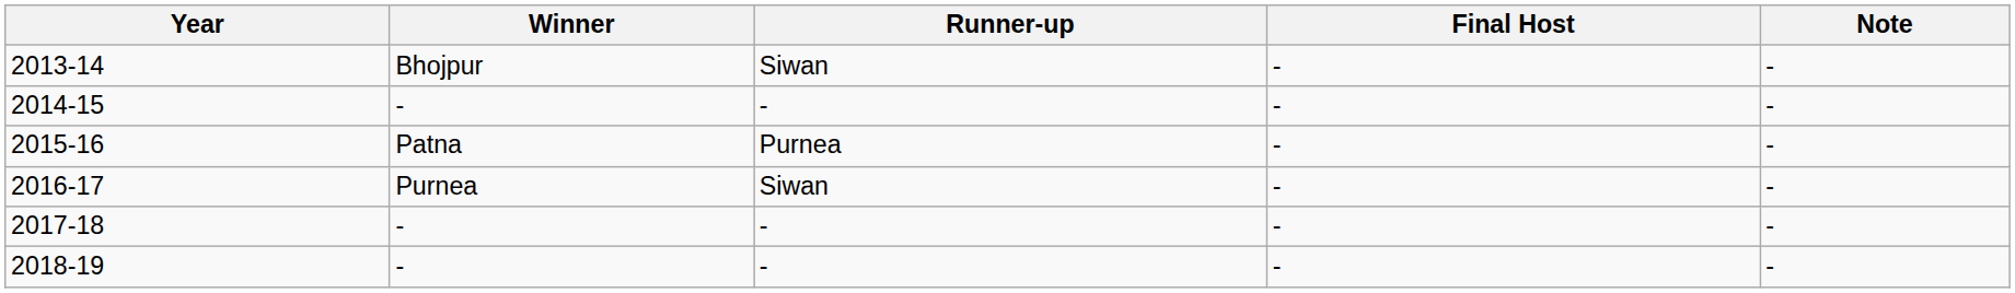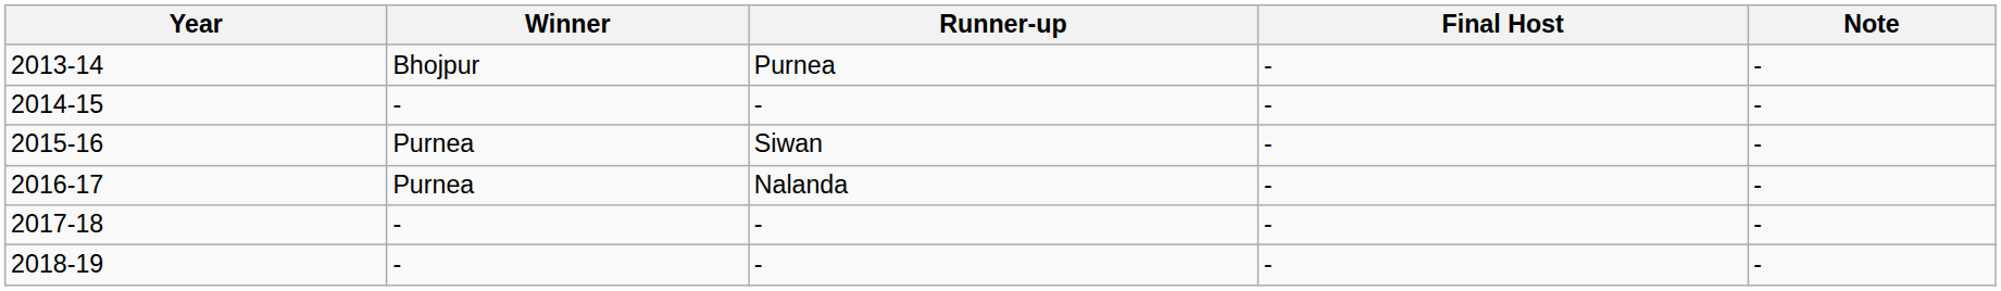 <table class="wikitable" width="100%">
 <tr>
 <th>Year</th>
 <th>Winner</th>
 <th>Runner-up</th>
 <th>Final Host</th>
 <th>Note</th>
 </tr>
 <tr>
 <td>2013-14</td>
 <td>Bhojpur</td>
-<td>Siwan</td>
+<td>Purnea</td>
 <td>-</td>
 <td>-</td>
 </tr>
 <tr>
 <td>2014-15</td>
 <td>-</td>
 <td>-</td>
 <td>-</td>
 <td>-</td>
 </tr>
 <tr>
 <td>2015-16</td>
-<td>Patna</td>
 <td>Purnea</td>
+<td>Siwan</td>
 <td>-</td>
 <td>-</td>
 </tr>
 <tr>
 <td>2016-17</td>
 <td>Purnea</td>
-<td>Siwan</td>
+<td>Nalanda</td>
 <td>-</td>
 <td>-</td>
 </tr>
 <tr>
 <td>2017-18</td>
 <td>-</td>
 <td>-</td>
 <td>-</td>
 <td>-</td>
 </tr>
 <tr>
 <td>2018-19</td>
 <td>-</td>
 <td>-</td>
 <td>-</td>
 <td>-</td>
 </tr>
 </table>
